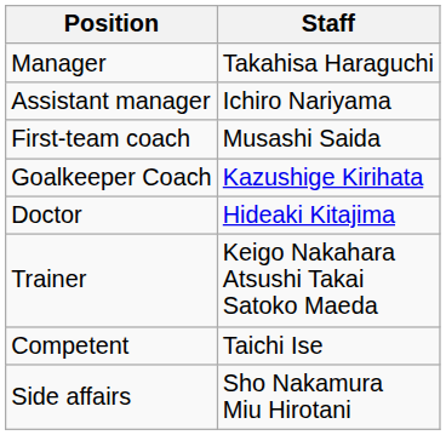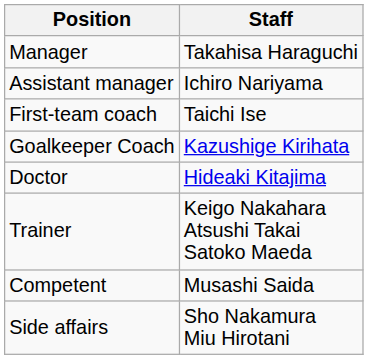 <table class="wikitable">
 <tr>
 <th>Position</th>
 <th>Staff</th>
 </tr>
 <tr>
 <td>Manager</td>
 <td> Takahisa Haraguchi</td>
 </tr>
 <tr>
 <td>Assistant manager</td>
 <td> Ichiro Nariyama</td>
 </tr>
 <tr>
 <td>First-team coach</td>
-<td> Musashi Saida</td>
+<td> Taichi Ise</td>
 </tr>
 <tr>
 <td>Goalkeeper Coach</td>
 <td> <a href='#'>Kazushige Kirihata</a></td>
 </tr>
 <tr>
 <td>Doctor</td>
 <td> <a href='#'>Hideaki Kitajima</a></td>
 </tr>
 <tr>
 <td>Trainer</td>
 <td> Keigo Nakahara <br> Atsushi Takai <br>  Satoko Maeda</td>
 </tr>
 <tr>
 <td>Competent</td>
-<td> Taichi Ise</td>
+<td> Musashi Saida</td>
 </tr>
 <tr>
 <td>Side affairs</td>
 <td> Sho Nakamura <br>  Miu Hirotani</td>
 </tr>
 </table>
